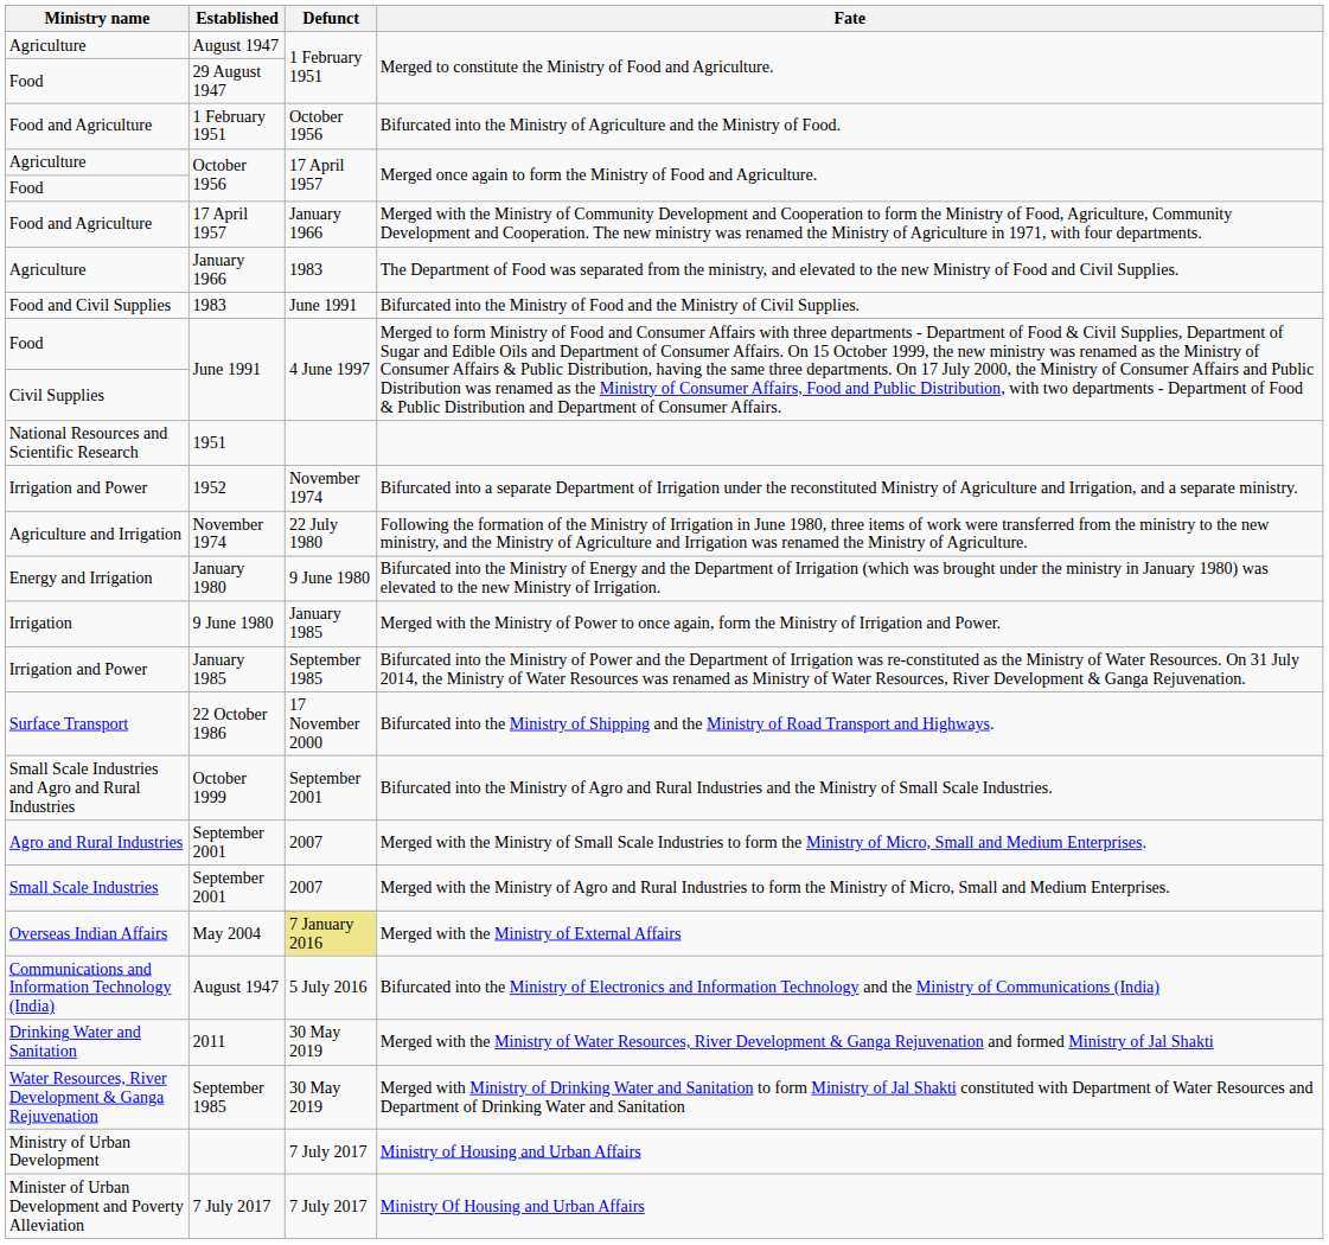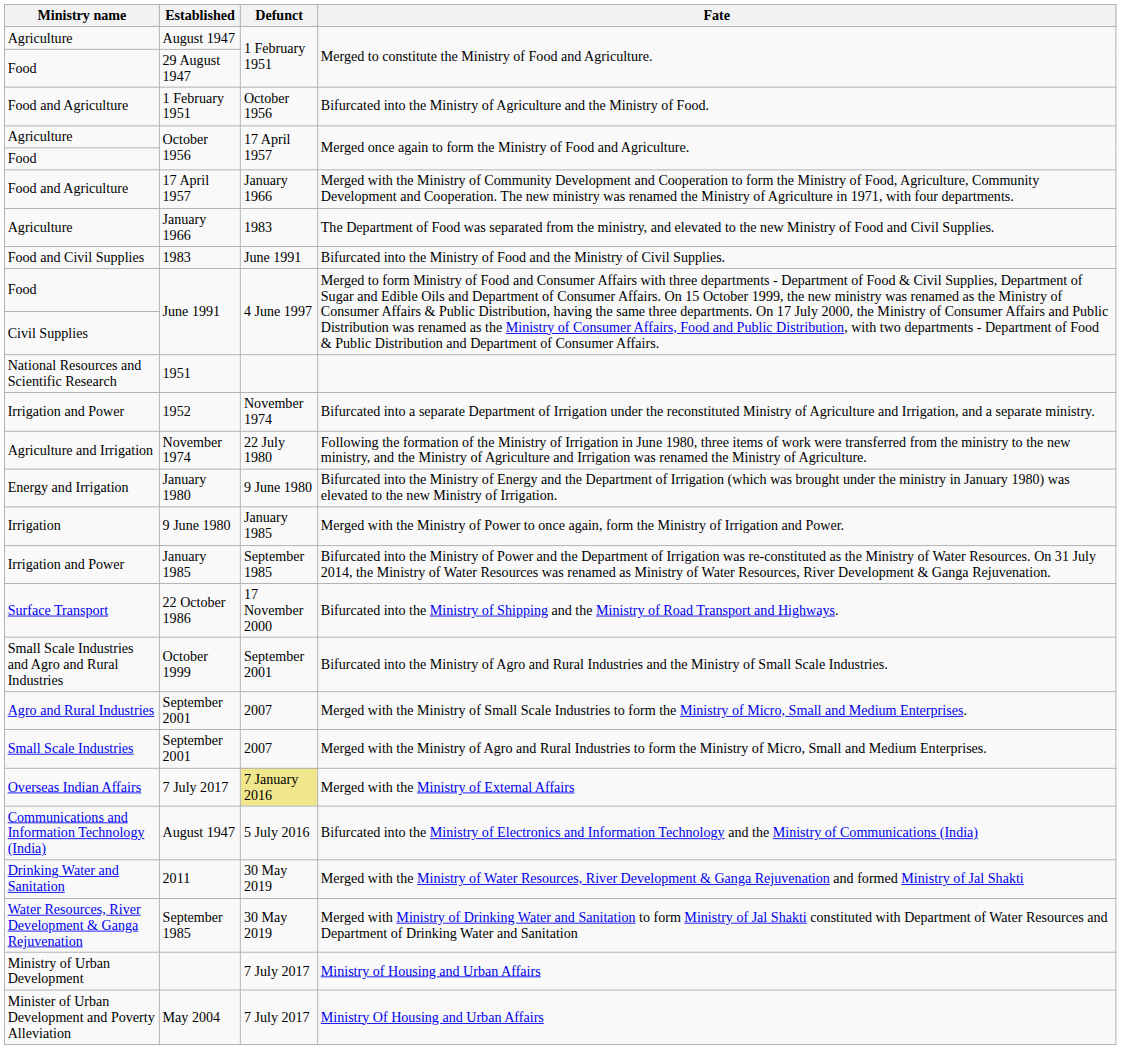 <table class="sortable wikitable static-row-numbers" style="width:100%;">
 <tr style="background:#CCCC;">
 <th>Ministry name</th>
 <th>Established</th>
 <th>Defunct</th>
 <th>Fate</th>
 </tr>
 <tr>
 <td>Agriculture</td>
 <td>August 1947</td>
 <td rowspan="2">1 February 1951</td>
 <td rowspan="2">Merged to constitute the Ministry of Food and Agriculture.</td>
 </tr>
 <tr>
 <td>Food</td>
 <td>29 August 1947</td>
 </tr>
 <tr>
 <td>Food and Agriculture</td>
 <td>1 February 1951</td>
 <td>October 1956</td>
 <td>Bifurcated into the Ministry of Agriculture and the Ministry of Food.</td>
 </tr>
 <tr>
 <td>Agriculture</td>
 <td rowspan="2">October 1956</td>
 <td rowspan="2">17 April 1957</td>
 <td rowspan="2">Merged once again to form the Ministry of Food and Agriculture.</td>
 </tr>
 <tr>
 <td>Food</td>
 </tr>
 <tr>
 <td>Food and Agriculture</td>
 <td>17 April 1957</td>
 <td>January 1966</td>
 <td>Merged with the Ministry of Community Development and Cooperation to form the Ministry of Food, Agriculture, Community Development and Cooperation. The new ministry was renamed the Ministry of Agriculture in 1971, with four departments.</td>
 </tr>
 <tr>
 <td>Agriculture</td>
 <td>January 1966</td>
 <td>1983</td>
 <td>The Department of Food was separated from the ministry, and elevated to the new Ministry of Food and Civil Supplies.</td>
 </tr>
 <tr>
 <td>Food and Civil Supplies</td>
 <td>1983</td>
 <td>June 1991</td>
 <td>Bifurcated into the Ministry of Food and the Ministry of Civil Supplies.</td>
 </tr>
 <tr>
 <td>Food</td>
 <td rowspan="2">June 1991</td>
 <td rowspan="2">4 June 1997</td>
 <td rowspan="2">Merged to form Ministry of Food and Consumer Affairs with three departments - Department of Food & Civil Supplies, Department of Sugar and Edible Oils and Department of Consumer Affairs. On 15 October 1999, the new ministry was renamed as the Ministry of Consumer Affairs & Public Distribution, having the same three departments. On 17 July 2000, the Ministry of Consumer Affairs and Public Distribution was renamed as the <a href='#'>Ministry of Consumer Affairs, Food and Public Distribution</a>, with two departments - Department of Food & Public Distribution and Department of Consumer Affairs.</td>
 </tr>
 <tr>
 <td>Civil Supplies</td>
 </tr>
 <tr>
 <td>National Resources and Scientific Research</td>
 <td>1951</td>
 <td></td>
 <td></td>
 </tr>
 <tr>
 <td>Irrigation and Power</td>
 <td>1952</td>
 <td>November 1974</td>
 <td>Bifurcated into a separate Department of Irrigation under the reconstituted Ministry of Agriculture and Irrigation, and a separate ministry.</td>
 </tr>
 <tr>
 <td>Agriculture and Irrigation</td>
 <td>November 1974</td>
 <td>22 July 1980</td>
 <td>Following the formation of the Ministry of Irrigation in June 1980, three items of work were transferred from the ministry to the new ministry, and the Ministry of Agriculture and Irrigation was renamed the Ministry of Agriculture.</td>
 </tr>
 <tr>
 <td>Energy and Irrigation</td>
 <td>January 1980</td>
 <td>9 June 1980</td>
 <td>Bifurcated into the Ministry of Energy and the Department of Irrigation (which was brought under the ministry in January 1980) was elevated to the new Ministry of Irrigation.</td>
 </tr>
 <tr>
 <td>Irrigation</td>
 <td>9 June 1980</td>
 <td>January 1985</td>
 <td>Merged with the Ministry of Power to once again, form the Ministry of Irrigation and Power.</td>
 </tr>
 <tr>
 <td>Irrigation and Power</td>
 <td>January 1985</td>
 <td>September 1985</td>
 <td>Bifurcated into the Ministry of Power and the Department of Irrigation was re-constituted as the Ministry of Water Resources. On 31 July 2014, the Ministry of Water Resources was renamed as Ministry of Water Resources, River Development & Ganga Rejuvenation.</td>
 </tr>
 <tr>
 <td><a href='#'>Surface Transport</a></td>
 <td>22 October 1986</td>
 <td>17 November 2000</td>
 <td>Bifurcated into the <a href='#'>Ministry of Shipping</a> and the <a href='#'>Ministry of Road Transport and Highways</a>.</td>
 </tr>
 <tr>
 <td>Small Scale Industries and Agro and Rural Industries</td>
 <td>October 1999</td>
 <td>September 2001</td>
 <td>Bifurcated into the Ministry of Agro and Rural Industries and the Ministry of Small Scale Industries.</td>
 </tr>
 <tr>
 <td><a href='#'>Agro and Rural Industries</a></td>
 <td>September 2001</td>
 <td>2007</td>
 <td>Merged with the Ministry of Small Scale Industries to form the <a href='#'>Ministry of Micro, Small and Medium Enterprises</a>.</td>
 </tr>
 <tr>
 <td><a href='#'>Small Scale Industries</a></td>
 <td>September 2001</td>
 <td>2007</td>
 <td>Merged with the Ministry of Agro and Rural Industries to form the Ministry of Micro, Small and Medium Enterprises.</td>
 </tr>
 <tr>
 <td><a href='#'>Overseas Indian Affairs</a></td>
-<td>May 2004</td>
+<td>7 July 2017</td>
 <td style="background: khaki;">7 January<br>2016</td>
 <td>Merged with the <a href='#'>Ministry of External Affairs</a></td>
 </tr>
 <tr>
 <td><a href='#'>Communications and Information Technology (India)</a></td>
 <td>August 1947</td>
 <td>5 July 2016</td>
 <td>Bifurcated into the <a href='#'>Ministry of Electronics and Information Technology</a> and the <a href='#'>Ministry of Communications (India)</a></td>
 </tr>
 <tr>
 <td><a href='#'>Drinking Water and Sanitation</a></td>
 <td>2011</td>
 <td>30 May 2019</td>
 <td>Merged with the <a href='#'>Ministry of Water Resources, River Development & Ganga Rejuvenation</a> and formed <a href='#'>Ministry of Jal Shakti</a></td>
 </tr>
 <tr>
 <td><a href='#'>Water Resources, River Development & Ganga Rejuvenation</a></td>
 <td>September 1985</td>
 <td>30 May 2019</td>
 <td>Merged with <a href='#'>Ministry of Drinking Water and Sanitation</a> to form <a href='#'>Ministry of Jal Shakti</a> constituted with Department of Water Resources and Department of Drinking Water and Sanitation</td>
 </tr>
 <tr>
 <td>Ministry of Urban Development</td>
 <td></td>
 <td>7 July 2017</td>
 <td><a href='#'>Ministry of Housing and Urban Affairs</a></td>
 </tr>
 <tr>
 <td>Minister of Urban Development and Poverty Alleviation</td>
-<td>7 July 2017</td>
+<td>May 2004</td>
 <td>7 July 2017</td>
 <td><a href='#'>Ministry Of Housing and Urban Affairs</a></td>
 </tr>
 </table>
